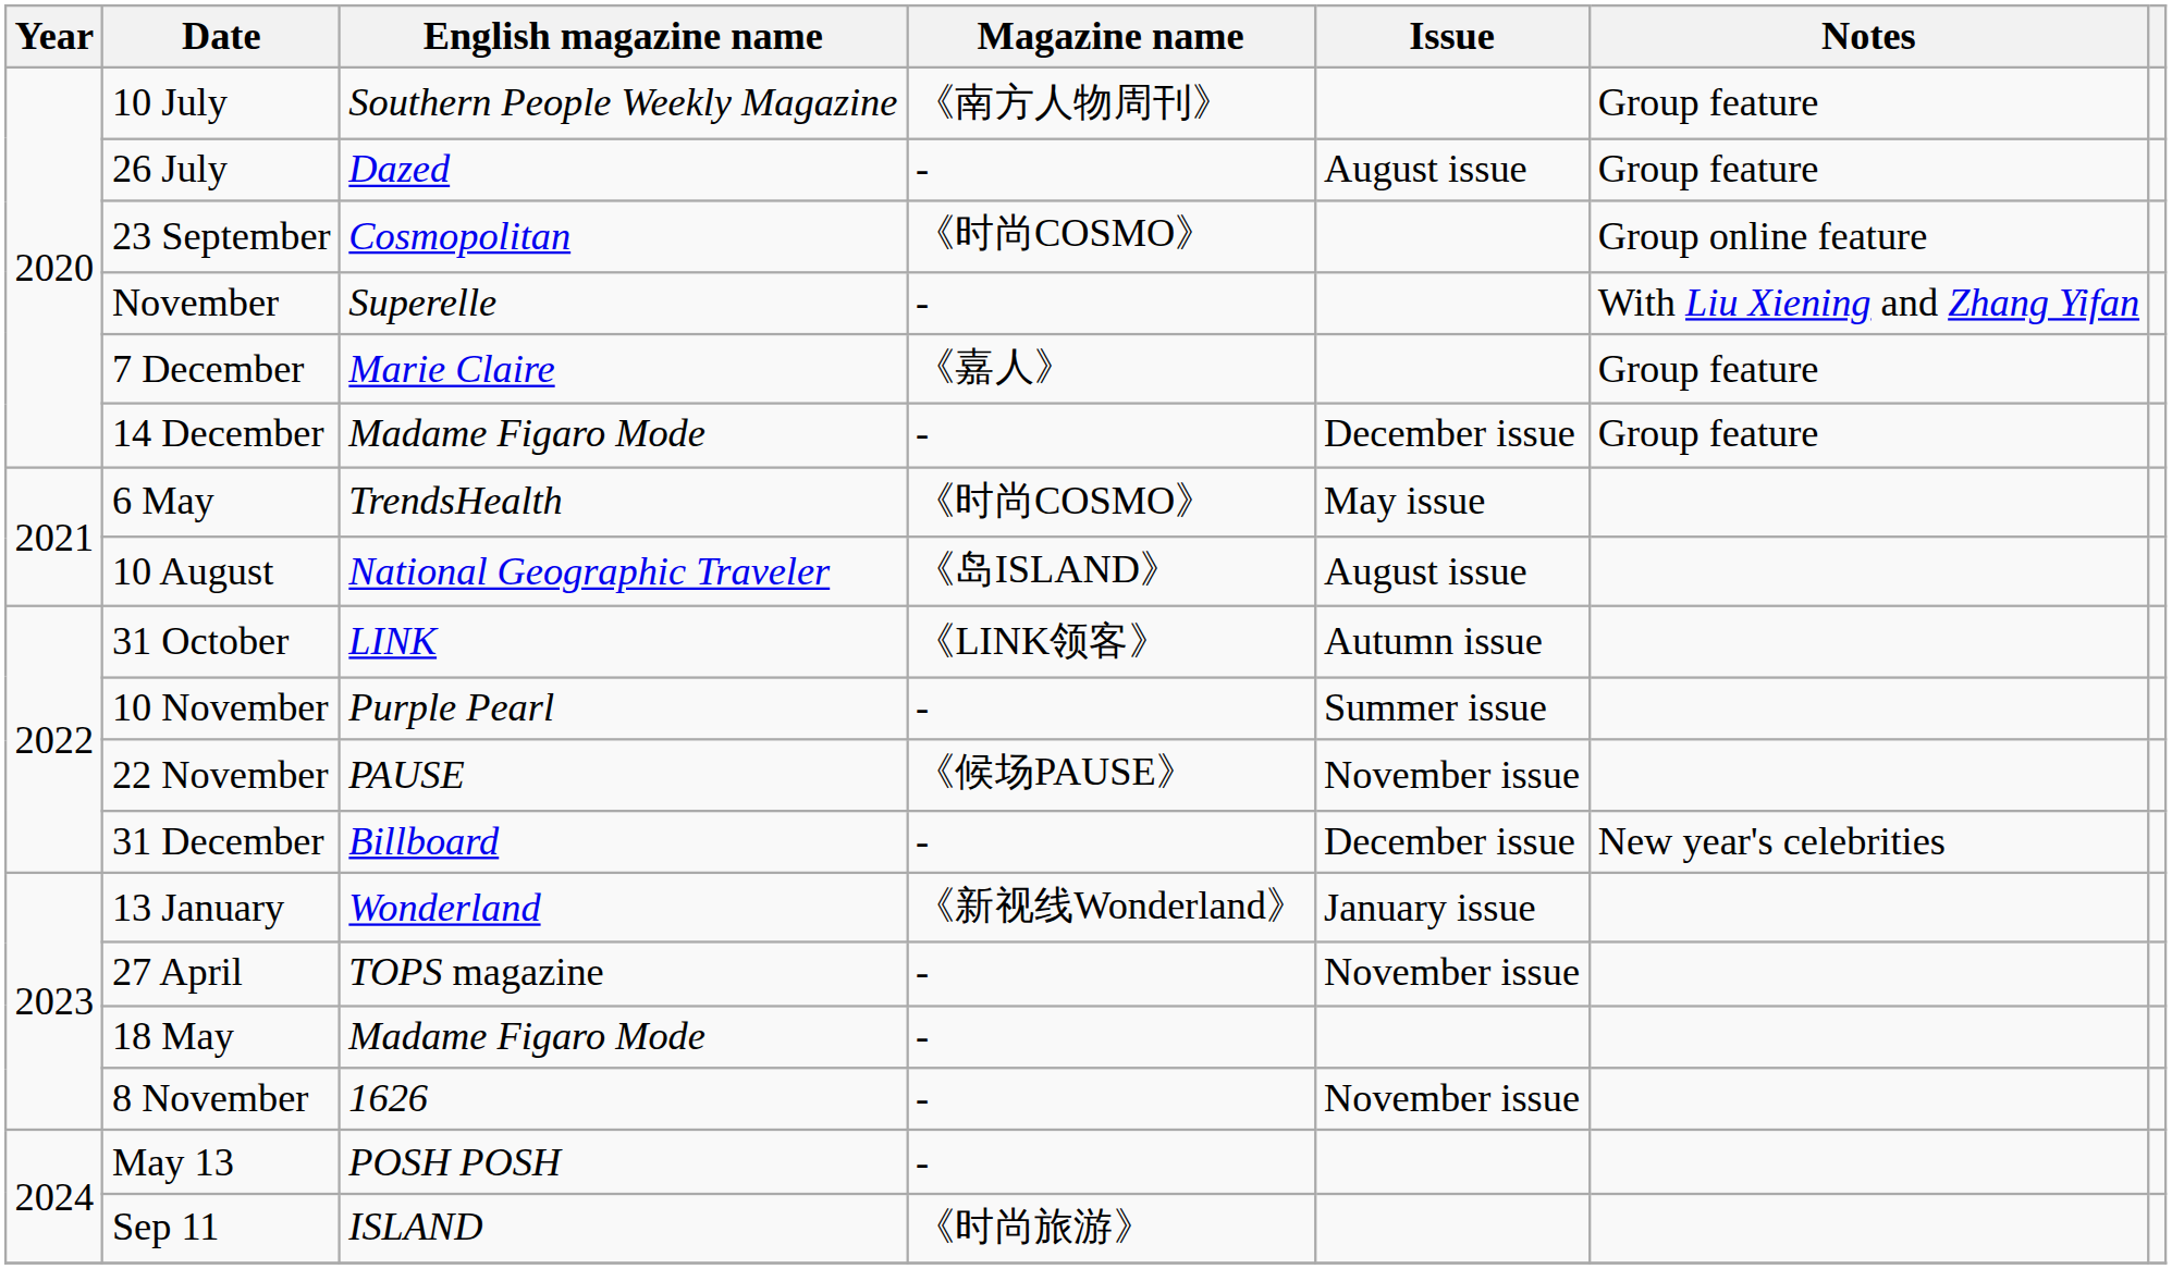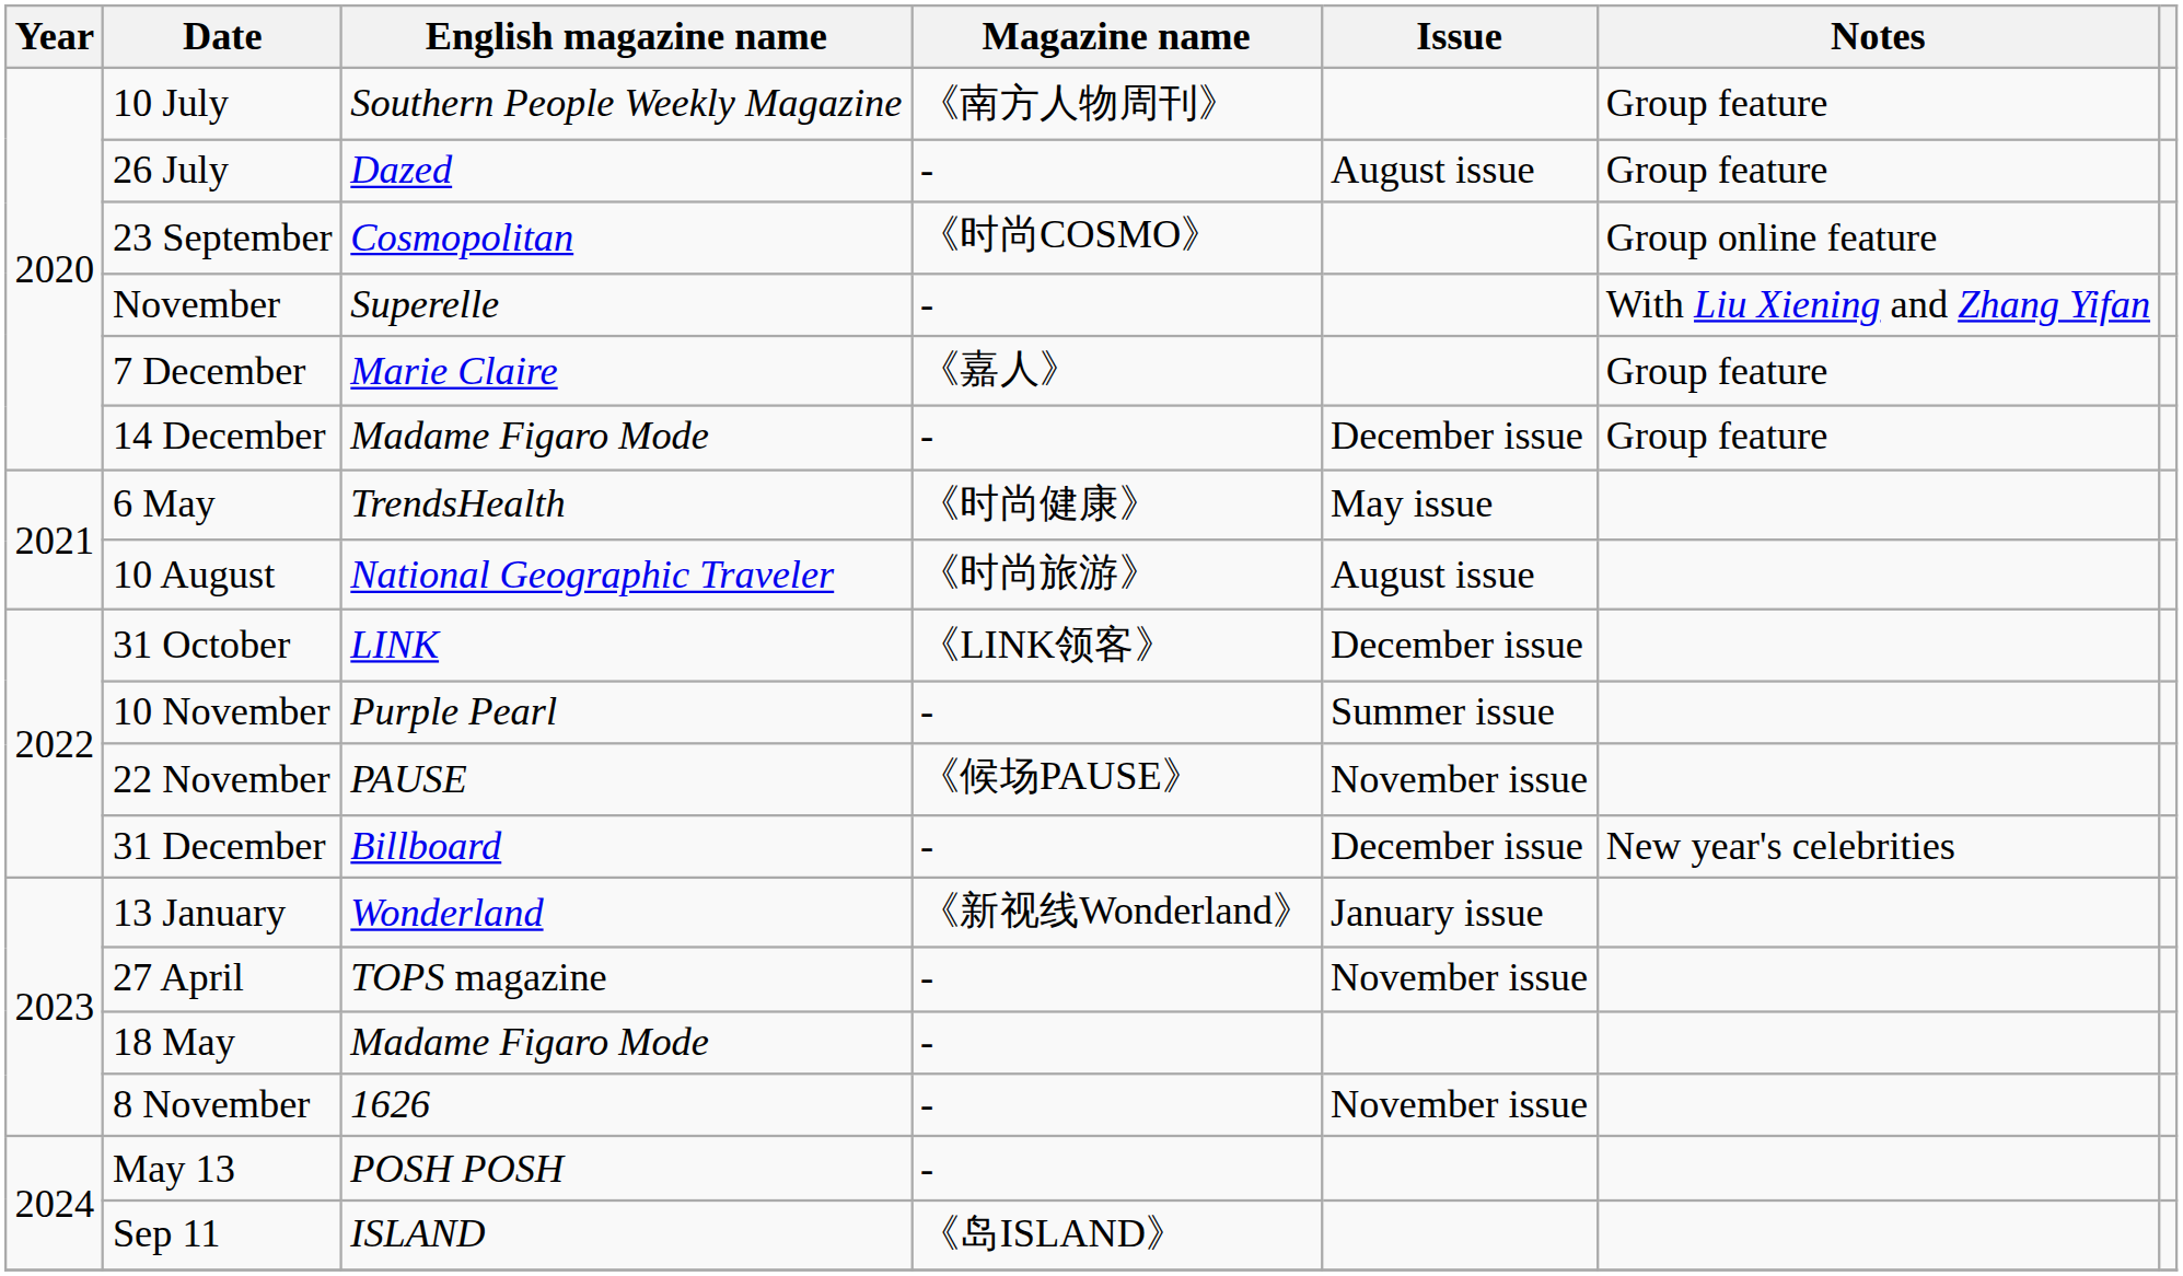 <table class="wikitable">
 <tr>
 <th>Year</th>
 <th>Date</th>
 <th>English magazine name</th>
 <th>Magazine name</th>
 <th>Issue</th>
 <th>Notes</th>
 <th></th>
 </tr>
 <tr>
 <td rowspan="6">2020</td>
 <td>10 July</td>
 <td><em>Southern People Weekly Magazine</em></td>
 <td>《南方人物周刊》</td>
 <td></td>
 <td>Group feature</td>
 <td></td>
 </tr>
 <tr>
 <td>26 July</td>
 <td><em><a href='#'>Dazed</a></em></td>
 <td>-</td>
 <td>August issue</td>
 <td>Group feature</td>
 <td></td>
 </tr>
 <tr>
 <td>23 September</td>
 <td><em><a href='#'>Cosmopolitan</a></em></td>
 <td>《时尚COSMO》</td>
 <td></td>
 <td>Group online feature</td>
 <td></td>
 </tr>
 <tr>
 <td>November</td>
 <td><em>Superelle</em></td>
 <td>-</td>
 <td></td>
 <td>With <em><a href='#'>Liu Xiening</a></em> and <em><a href='#'>Zhang Yifan</a></em></td>
 <td></td>
 </tr>
 <tr>
 <td>7 December</td>
 <td><em><a href='#'>Marie Claire</a></em></td>
 <td>《嘉人》</td>
 <td></td>
 <td>Group feature</td>
 <td></td>
 </tr>
 <tr>
 <td>14 December</td>
 <td><em>Madame Figaro Mode</em></td>
 <td>-</td>
 <td>December issue</td>
 <td>Group feature</td>
 <td></td>
 </tr>
 <tr>
 <td rowspan="2">2021</td>
 <td>6 May</td>
 <td><em>TrendsHealth</em></td>
-<td>《时尚COSMO》</td>
+<td>《时尚健康》</td>
 <td>May issue</td>
 <td></td>
 <td></td>
 </tr>
 <tr>
 <td>10 August</td>
 <td><em><a href='#'>National Geographic Traveler</a></em></td>
-<td>《岛ISLAND》</td>
+<td>《时尚旅游》</td>
 <td>August issue</td>
 <td></td>
 <td></td>
 </tr>
 <tr>
 <td rowspan="4">2022</td>
 <td>31 October</td>
 <td><em><a href='#'>LINK</a></em></td>
 <td>《LINK领客》</td>
-<td>Autumn issue</td>
+<td>December issue</td>
 <td></td>
 <td></td>
 </tr>
 <tr>
 <td>10 November</td>
 <td><em>Purple Pearl</em></td>
 <td>-</td>
 <td>Summer issue</td>
 <td></td>
 <td></td>
 </tr>
 <tr>
 <td>22 November</td>
 <td><em>PAUSE</em></td>
 <td>《候场PAUSE》</td>
 <td>November issue</td>
 <td></td>
 <td></td>
 </tr>
 <tr>
 <td>31 December</td>
 <td><em><a href='#'>Billboard</a></em></td>
 <td>-</td>
 <td>December issue</td>
 <td>New year's celebrities</td>
 <td></td>
 </tr>
 <tr>
 <td rowspan="4">2023</td>
 <td>13 January</td>
 <td><em><a href='#'>Wonderland</a></em></td>
 <td>《新视线Wonderland》</td>
 <td>January issue</td>
 <td></td>
 <td></td>
 </tr>
 <tr>
 <td>27 April</td>
 <td><em>TOPS</em> magazine</td>
 <td>-</td>
 <td>November issue</td>
 <td></td>
 <td></td>
 </tr>
 <tr>
 <td>18 May</td>
 <td><em>Madame Figaro Mode</em></td>
 <td>-</td>
 <td></td>
 <td></td>
 <td></td>
 </tr>
 <tr>
 <td>8 November</td>
 <td><em>1626</em></td>
 <td>-</td>
 <td>November issue</td>
 <td></td>
 <td></td>
 </tr>
 <tr>
 <td rowspan="2">2024</td>
 <td>May 13</td>
 <td><em>POSH POSH</em></td>
 <td>-</td>
 <td></td>
 <td></td>
 <td></td>
 </tr>
 <tr>
 <td>Sep 11</td>
 <td><em>ISLAND</em></td>
-<td>《时尚旅游》</td>
+<td>《岛ISLAND》</td>
 <td></td>
 <td></td>
 <td></td>
 </tr>
 <tr>
 </tr>
 </table>
